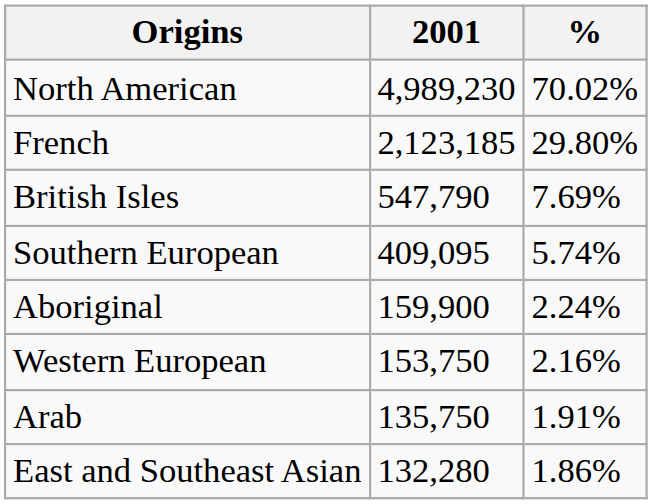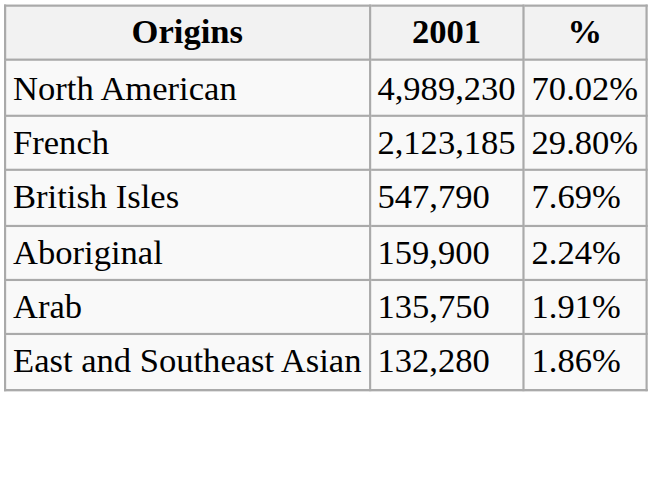 <table class="wikitable" align="left">
 <tr bgcolor="#CCCCCC">
 <th>Origins</th>
 <th>2001</th>
 <th>%</th>
 </tr>
 <tr>
 <td>North American</td>
 <td>4,989,230</td>
 <td>70.02%</td>
 </tr>
 <tr>
 <td>French</td>
 <td>2,123,185</td>
 <td>29.80%</td>
 </tr>
 <tr>
 <td>British Isles</td>
 <td>547,790</td>
 <td>7.69%</td>
 </tr>
 <tr>
-<td>Southern European</td>
-<td>409,095</td>
-<td>5.74%</td>
-</tr>
-<tr>
 <td>Aboriginal</td>
 <td>159,900</td>
 <td>2.24%</td>
-</tr>
-<tr>
-<td>Western European</td>
-<td>153,750</td>
-<td>2.16%</td>
 </tr>
 <tr>
 <td>Arab</td>
 <td>135,750</td>
 <td>1.91%</td>
 </tr>
 <tr>
 <td>East and Southeast Asian</td>
 <td>132,280</td>
 <td>1.86%</td>
 </tr>
 <tr>
 </tr>
 </table>
